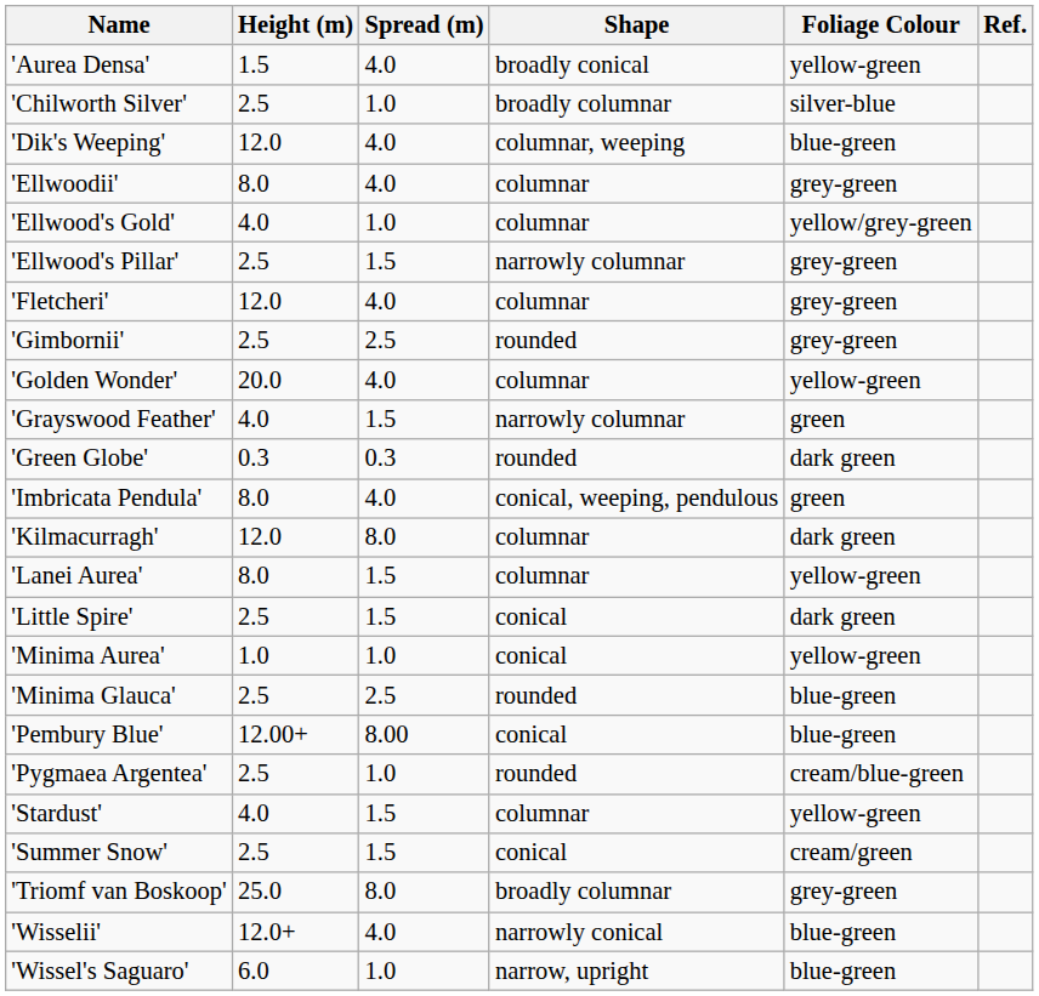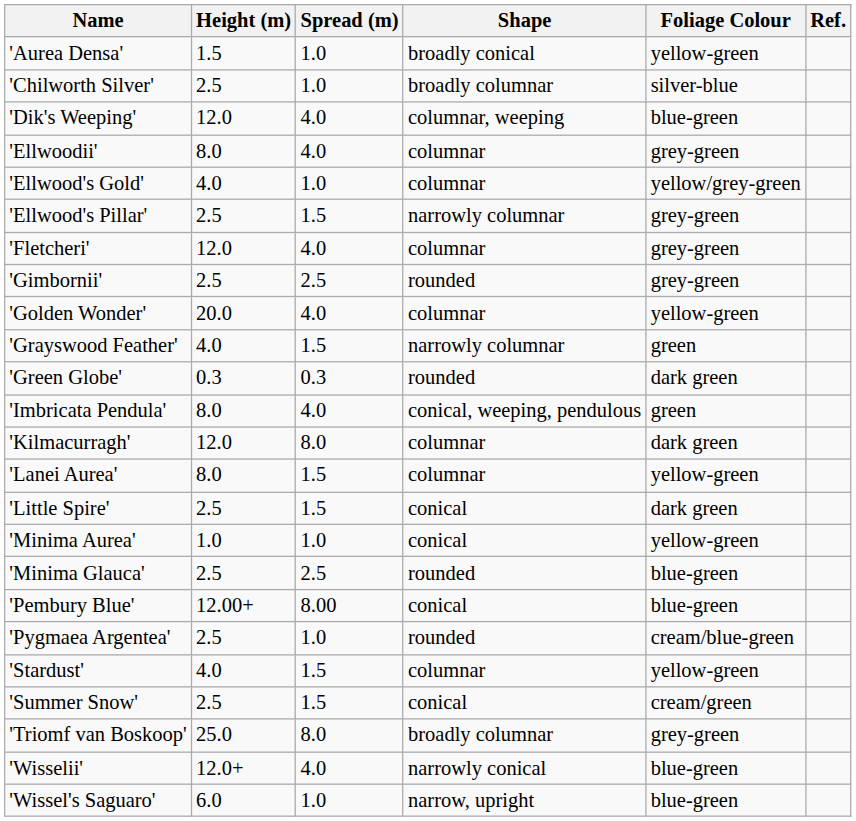 <table class="wikitable sortable">
 <tr>
 <th>Name</th>
 <th>Height (m)</th>
 <th>Spread (m)</th>
 <th>Shape</th>
 <th>Foliage Colour</th>
 <th>Ref.</th>
 </tr>
 <tr>
 <td>'Aurea Densa'</td>
 <td>1.5</td>
-<td>4.0</td>
+<td>1.0</td>
 <td>broadly conical</td>
 <td>yellow-green</td>
 <td></td>
 </tr>
 <tr>
 <td>'Chilworth Silver'</td>
 <td>2.5</td>
 <td>1.0</td>
 <td>broadly columnar</td>
 <td>silver-blue</td>
 <td></td>
 </tr>
 <tr>
 <td>'Dik's Weeping'</td>
 <td>12.0</td>
 <td>4.0</td>
 <td>columnar, weeping</td>
 <td>blue-green</td>
 <td></td>
 </tr>
 <tr>
 <td>'Ellwoodii'</td>
 <td>8.0</td>
 <td>4.0</td>
 <td>columnar</td>
 <td>grey-green</td>
 <td></td>
 </tr>
 <tr>
 <td>'Ellwood's Gold'</td>
 <td>4.0</td>
 <td>1.0</td>
 <td>columnar</td>
 <td>yellow/grey-green</td>
 <td></td>
 </tr>
 <tr>
 <td>'Ellwood's Pillar'</td>
 <td>2.5</td>
 <td>1.5</td>
 <td>narrowly columnar</td>
 <td>grey-green</td>
 <td></td>
 </tr>
 <tr>
 <td>'Fletcheri'</td>
 <td>12.0</td>
 <td>4.0</td>
 <td>columnar</td>
 <td>grey-green</td>
 <td></td>
 </tr>
 <tr>
 <td>'Gimbornii'</td>
 <td>2.5</td>
 <td>2.5</td>
 <td>rounded</td>
 <td>grey-green</td>
 <td></td>
 </tr>
 <tr>
 <td>'Golden Wonder'</td>
 <td>20.0</td>
 <td>4.0</td>
 <td>columnar</td>
 <td>yellow-green</td>
 <td></td>
 </tr>
 <tr>
 <td>'Grayswood Feather'</td>
 <td>4.0</td>
 <td>1.5</td>
 <td>narrowly columnar</td>
 <td>green</td>
 <td></td>
 </tr>
 <tr>
 <td>'Green Globe'</td>
 <td>0.3</td>
 <td>0.3</td>
 <td>rounded</td>
 <td>dark green</td>
 <td></td>
 </tr>
 <tr>
 <td>'Imbricata Pendula'</td>
 <td>8.0</td>
 <td>4.0</td>
 <td>conical, weeping, pendulous</td>
 <td>green</td>
 <td></td>
 </tr>
 <tr>
 <td>'Kilmacurragh'</td>
 <td>12.0</td>
 <td>8.0</td>
 <td>columnar</td>
 <td>dark green</td>
 <td></td>
 </tr>
 <tr>
 <td>'Lanei Aurea'</td>
 <td>8.0</td>
 <td>1.5</td>
 <td>columnar</td>
 <td>yellow-green</td>
 <td></td>
 </tr>
 <tr>
 <td>'Little Spire'</td>
 <td>2.5</td>
 <td>1.5</td>
 <td>conical</td>
 <td>dark green</td>
 <td></td>
 </tr>
 <tr>
 <td>'Minima Aurea'</td>
 <td>1.0</td>
 <td>1.0</td>
 <td>conical</td>
 <td>yellow-green</td>
 <td></td>
 </tr>
 <tr>
 <td>'Minima Glauca'</td>
 <td>2.5</td>
 <td>2.5</td>
 <td>rounded</td>
 <td>blue-green</td>
 <td></td>
 </tr>
 <tr>
 <td>'Pembury Blue'</td>
 <td>12.00+</td>
 <td>8.00</td>
 <td>conical</td>
 <td>blue-green</td>
 <td></td>
 </tr>
 <tr>
 <td>'Pygmaea Argentea'</td>
 <td>2.5</td>
 <td>1.0</td>
 <td>rounded</td>
 <td>cream/blue-green</td>
 <td></td>
 </tr>
 <tr>
 <td>'Stardust'</td>
 <td>4.0</td>
 <td>1.5</td>
 <td>columnar</td>
 <td>yellow-green</td>
 <td></td>
 </tr>
 <tr>
 <td>'Summer Snow'</td>
 <td>2.5</td>
 <td>1.5</td>
 <td>conical</td>
 <td>cream/green</td>
 <td></td>
 </tr>
 <tr>
 <td>'Triomf van Boskoop'</td>
 <td>25.0</td>
 <td>8.0</td>
 <td>broadly columnar</td>
 <td>grey-green</td>
 <td></td>
 </tr>
 <tr>
 <td>'Wisselii'</td>
 <td>12.0+</td>
 <td>4.0</td>
 <td>narrowly conical</td>
 <td>blue-green</td>
 <td></td>
 </tr>
 <tr>
 <td>'Wissel's Saguaro'</td>
 <td>6.0</td>
 <td>1.0</td>
 <td>narrow, upright</td>
 <td>blue-green</td>
 <td></td>
 </tr>
 </table>
